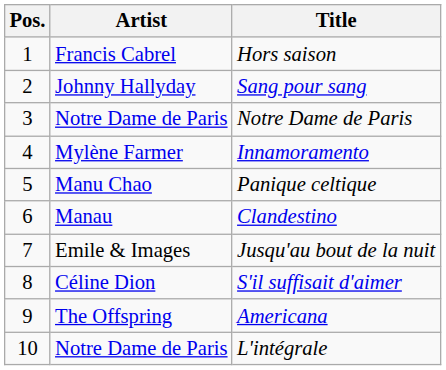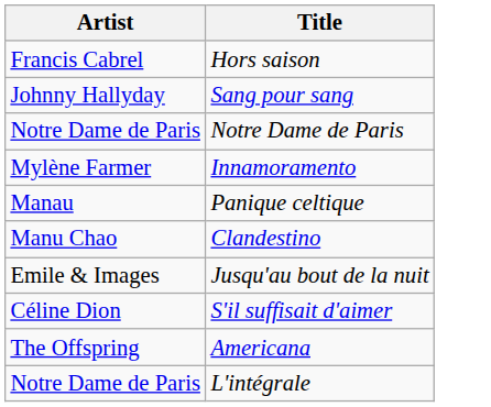 <table class="wikitable sortable">
 <tr>
-<th>Pos.</th>
 <th>Artist</th>
 <th>Title</th>
 </tr>
 <tr>
-<td style="text-align: center;">1</td>
 <td><a href='#'>Francis Cabrel</a></td>
 <td><em>Hors saison</em></td>
 </tr>
 <tr>
-<td style="text-align: center;">2</td>
 <td><a href='#'>Johnny Hallyday</a></td>
 <td><em><a href='#'>Sang pour sang</a></em></td>
 </tr>
 <tr>
-<td style="text-align: center;">3</td>
 <td><a href='#'>Notre Dame de Paris</a></td>
 <td><em>Notre Dame de Paris</em></td>
 </tr>
 <tr>
-<td style="text-align: center;">4</td>
 <td><a href='#'>Mylène Farmer</a></td>
 <td><em><a href='#'>Innamoramento</a></em></td>
 </tr>
 <tr>
-<td style="text-align: center;">5</td>
-<td><a href='#'>Manu Chao</a></td>
+<td><a href='#'>Manau</a></td>
 <td><em>Panique celtique</em></td>
 </tr>
 <tr>
-<td style="text-align: center;">6</td>
-<td><a href='#'>Manau</a></td>
+<td><a href='#'>Manu Chao</a></td>
 <td><em><a href='#'>Clandestino</a></em></td>
 </tr>
 <tr>
-<td style="text-align: center;">7</td>
 <td>Emile & Images</td>
 <td><em>Jusqu'au bout de la nuit</em></td>
 </tr>
 <tr>
-<td style="text-align: center;">8</td>
 <td><a href='#'>Céline Dion</a></td>
 <td><em><a href='#'>S'il suffisait d'aimer</a></em></td>
 </tr>
 <tr>
-<td style="text-align: center;">9</td>
 <td><a href='#'>The Offspring</a></td>
 <td><em><a href='#'>Americana</a></em></td>
 </tr>
 <tr>
-<td style="text-align: center;">10</td>
 <td><a href='#'>Notre Dame de Paris</a></td>
 <td><em>L'intégrale</em></td>
 </tr>
 </table>
